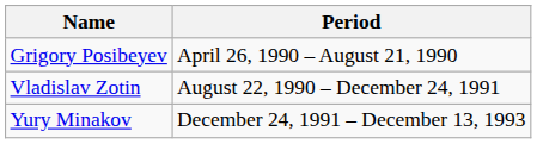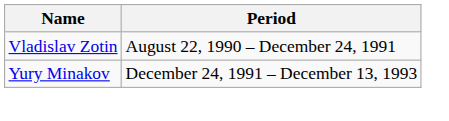 <table class="wikitable">
 <tr>
 <th>Name</th>
 <th>Period</th>
-</tr>
-<tr>
-<td><a href='#'>Grigory Posibeyev</a></td>
-<td>April 26, 1990 – August 21, 1990</td>
 </tr>
 <tr>
 <td><a href='#'>Vladislav Zotin</a></td>
 <td>August 22, 1990 – December 24, 1991</td>
 </tr>
 <tr>
 <td><a href='#'>Yury Minakov</a></td>
 <td>December 24, 1991 – December 13, 1993</td>
 </tr>
 </table>
